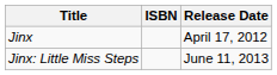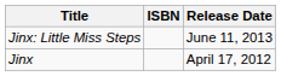 <table class="wikitable">
 <tr>
 <th>Title</th>
 <th>ISBN</th>
 <th>Release Date</th>
 </tr>
 <tr>
+<td><em>Jinx: Little Miss Steps</em></td>
+<td></td>
+<td>June 11, 2013</td>
+</tr>
+<tr>
 <td><em>Jinx</em></td>
 <td></td>
 <td>April 17, 2012</td>
 </tr>
-<tr>
-<td><em>Jinx: Little Miss Steps</em></td>
-<td></td>
-<td>June 11, 2013</td>
-</tr>
 </table>
